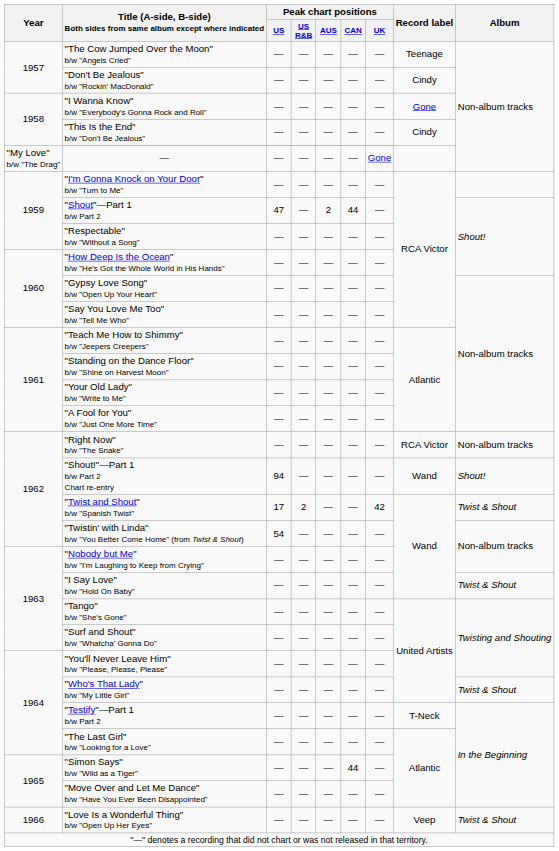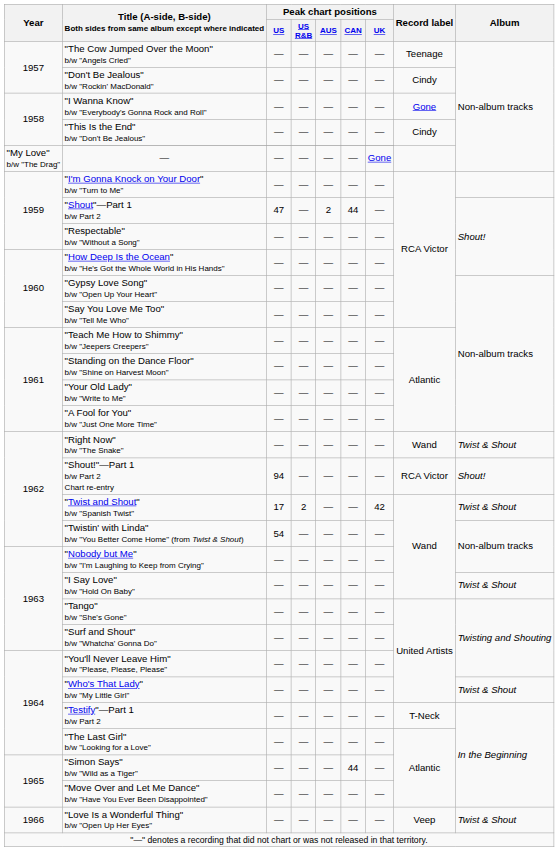 <table class="wikitable" style="text-align:center;">
 <tr>
 <th rowspan="2">Year</th>
 <th rowspan="2">Title (A-side, B-side)<br><small>Both sides from same album except where indicated</small></th>
 <th colspan="5">Peak chart positions</th>
 <th rowspan="2">Record label</th>
 <th rowspan="2">Album</th>
 </tr>
 <tr style="font-size:smaller;">
 <th width="35"><a href='#'>US</a><br></th>
 <th width="35"><a href='#'>US<br>R&B</a><br></th>
 <th width="35"><a href='#'>AUS</a><br></th>
 <th width="35"><a href='#'>CAN</a><br></th>
 <th width="35"><a href='#'>UK</a><br></th>
 </tr>
 <tr>
 <td rowspan="2">1957</td>
 <td align="left">"The Cow Jumped Over the Moon"<br><small>b/w "Angels Cried"</small></td>
 <td>—</td>
 <td>—</td>
 <td>—</td>
 <td>—</td>
 <td>—</td>
 <td align=center>Teenage</td>
 <td align="left" rowspan="6">Non-album tracks</td>
 </tr>
 <tr>
 <td align="left">"Don't Be Jealous"<br><small>b/w "Rockin' MacDonald"</small></td>
 <td>—</td>
 <td>—</td>
 <td>—</td>
 <td>—</td>
 <td>—</td>
 <td align=center>Cindy</td>
 </tr>
 <tr>
 <td rowspan="3">1958</td>
 <td align="left">"I Wanna Know"<br><small>b/w "Everybody's Gonna Rock and Roll"</small></td>
 <td>—</td>
 <td>—</td>
 <td>—</td>
 <td>—</td>
 <td>—</td>
 <td align=center><a href='#'>Gone</a></td>
 </tr>
 <tr>
 <td align="left">"This Is the End"<br><small>b/w "Don't Be Jealous"</small></td>
 <td>—</td>
 <td>—</td>
 <td>—</td>
 <td>—</td>
 <td>—</td>
 <td align=center>Cindy</td>
 </tr>
 <tr>
 </tr>
 <tr>
 <td align="left">"My Love"<br><small>b/w "The Drag"</small></td>
 <td>—</td>
 <td>—</td>
 <td>—</td>
 <td>—</td>
 <td>—</td>
 <td align=center><a href='#'>Gone</a></td>
 </tr>
 <tr>
 <td rowspan="3">1959</td>
 <td align="left">"<a href='#'>I'm Gonna Knock on Your Door</a>"<br><small>b/w "Turn to Me"</small></td>
 <td>—</td>
 <td>—</td>
 <td>—</td>
 <td>—</td>
 <td>—</td>
 <td align=center rowspan="6">RCA Victor</td>
 </tr>
 <tr>
 <td align="left">"<a href='#'>Shout</a>"—Part 1<br><small>b/w Part 2</small></td>
 <td>47</td>
 <td>—</td>
 <td>2</td>
 <td>44</td>
 <td>—</td>
 <td align="left" rowspan="3"><em>Shout!</em></td>
 </tr>
 <tr>
 <td align="left">"Respectable"<br><small>b/w "Without a Song"</small></td>
 <td>—</td>
 <td>—</td>
 <td>—</td>
 <td>—</td>
 <td>—</td>
 </tr>
 <tr>
 <td rowspan="3">1960</td>
 <td align="left">"<a href='#'>How Deep Is the Ocean</a>"<br><small>b/w "He's Got the Whole World in His Hands"</small></td>
 <td>—</td>
 <td>—</td>
 <td>—</td>
 <td>—</td>
 <td>—</td>
 </tr>
 <tr>
 <td align="left">"Gypsy Love Song"<br><small>b/w "Open Up Your Heart"</small></td>
 <td>—</td>
 <td>—</td>
 <td>—</td>
 <td>—</td>
 <td>—</td>
 <td align="left" rowspan="6">Non-album tracks</td>
 </tr>
 <tr>
 <td align="left">"Say You Love Me Too"<br><small>b/w "Tell Me Who"</small></td>
 <td>—</td>
 <td>—</td>
 <td>—</td>
 <td>—</td>
 <td>—</td>
 </tr>
 <tr>
 <td rowspan="4">1961</td>
 <td align="left">"Teach Me How to Shimmy"<br><small>b/w "Jeepers Creepers"</small></td>
 <td>—</td>
 <td>—</td>
 <td>—</td>
 <td>—</td>
 <td>—</td>
 <td align=center rowspan="4">Atlantic</td>
 </tr>
 <tr>
 <td align="left">"Standing on the Dance Floor"<br><small>b/w "Shine on Harvest Moon"</small></td>
 <td>—</td>
 <td>—</td>
 <td>—</td>
 <td>—</td>
 <td>—</td>
 </tr>
 <tr>
 <td align="left">"Your Old Lady"<br><small>b/w "Write to Me"</small></td>
 <td>—</td>
 <td>—</td>
 <td>—</td>
 <td>—</td>
 <td>—</td>
 </tr>
 <tr>
 <td align="left">"A Fool for You"<br><small>b/w "Just One More Time"</small></td>
 <td>—</td>
 <td>—</td>
 <td>—</td>
 <td>—</td>
 <td>—</td>
 </tr>
 <tr>
 <td rowspan="4">1962</td>
 <td align="left">"Right Now"<br><small>b/w "The Snake"</small></td>
 <td>—</td>
 <td>—</td>
 <td>—</td>
 <td>—</td>
 <td>—</td>
-<td align=center>RCA Victor</td>
-<td align="left">Non-album tracks</td>
+<td align=center>Wand</td>
+<td align="left"><em>Twist & Shout</em></td>
 </tr>
 <tr>
 <td align="left">"Shout!"—Part 1<br><small>b/w Part 2<br>Chart re-entry</small></td>
 <td>94</td>
 <td>—</td>
 <td>—</td>
 <td>—</td>
 <td>—</td>
-<td align=center>Wand</td>
+<td align=center>RCA Victor</td>
 <td align="left"><em>Shout!</em></td>
 </tr>
 <tr>
 <td align="left">"<a href='#'>Twist and Shout</a>"<br><small>b/w "Spanish Twist"</small></td>
 <td>17</td>
 <td>2</td>
 <td>—</td>
 <td>—</td>
 <td>42</td>
 <td align=center rowspan="4">Wand</td>
 <td align="left"><em>Twist & Shout</em></td>
 </tr>
 <tr>
 <td align="left">"Twistin' with Linda"<br><small>b/w "You Better Come Home" (from <em>Twist & Shout</em>)</small></td>
 <td>54</td>
 <td>—</td>
 <td>—</td>
 <td>—</td>
 <td>—</td>
 <td align="left" rowspan="2">Non-album tracks</td>
 </tr>
 <tr>
 <td rowspan="4">1963</td>
 <td align="left">"<a href='#'>Nobody but Me</a>"<br><small>b/w "I'm Laughing to Keep from Crying"</small></td>
 <td>—</td>
 <td>—</td>
 <td>—</td>
 <td>—</td>
 <td>—</td>
 </tr>
 <tr>
 <td align="left">"I Say Love"<br><small>b/w "Hold On Baby"</small></td>
 <td>—</td>
 <td>—</td>
 <td>—</td>
 <td>—</td>
 <td>—</td>
 <td align="left"><em>Twist & Shout</em></td>
 </tr>
 <tr>
 <td align="left">"Tango"<br><small>b/w "She's Gone"</small></td>
 <td>—</td>
 <td>—</td>
 <td>—</td>
 <td>—</td>
 <td>—</td>
 <td align=center rowspan="4">United Artists</td>
 <td align="left" rowspan="3"><em>Twisting and Shouting</em></td>
 </tr>
 <tr>
 <td align="left">"Surf and Shout"<br><small>b/w "Whatcha' Gonna Do"</small></td>
 <td>—</td>
 <td>—</td>
 <td>—</td>
 <td>—</td>
 <td>—</td>
 </tr>
 <tr>
 <td rowspan="4">1964</td>
 <td align="left">"You'll Never Leave Him"<br><small>b/w "Please, Please, Please"</small></td>
 <td>—</td>
 <td>—</td>
 <td>—</td>
 <td>—</td>
 <td>—</td>
 </tr>
 <tr>
 <td align="left">"<a href='#'>Who's That Lady</a>"<br><small>b/w "My Little Girl"</small></td>
 <td>—</td>
 <td>—</td>
 <td>—</td>
 <td>—</td>
 <td>—</td>
 <td align="left"><em>Twist & Shout</em></td>
 </tr>
 <tr>
 <td align="left">"<a href='#'>Testify</a>"—Part 1<br><small>b/w Part 2</small></td>
 <td>—</td>
 <td>—</td>
 <td>—</td>
 <td>—</td>
 <td>—</td>
 <td align=center>T-Neck</td>
 <td align="left" rowspan="4"><em>In the Beginning</em></td>
 </tr>
 <tr>
 <td align="left">"The Last Girl"<br><small>b/w "Looking for a Love"</small></td>
 <td>—</td>
 <td>—</td>
 <td>—</td>
 <td>—</td>
 <td>—</td>
 <td align=center rowspan="3">Atlantic</td>
 </tr>
 <tr>
 <td rowspan="2">1965</td>
 <td align="left">"Simon Says"<br><small>b/w "Wild as a Tiger"</small></td>
 <td>—</td>
 <td>—</td>
 <td>—</td>
 <td>44</td>
 <td>—</td>
 </tr>
 <tr>
 <td align="left">"Move Over and Let Me Dance"<br><small>b/w "Have You Ever Been Disappointed"</small></td>
 <td>—</td>
 <td>—</td>
 <td>—</td>
 <td>—</td>
 <td>—</td>
 </tr>
 <tr>
 <td>1966</td>
 <td align="left">"Love Is a Wonderful Thing"<br><small>b/w "Open Up Her Eyes"</small></td>
 <td>—</td>
 <td>—</td>
 <td>—</td>
 <td>—</td>
 <td>—</td>
 <td align=center>Veep</td>
 <td align="left"><em>Twist & Shout</em></td>
 </tr>
 <tr>
 <td colspan="15" style="font-size:90%">"—" denotes a recording that did not chart or was not released in that territory.</td>
 </tr>
 </table>
